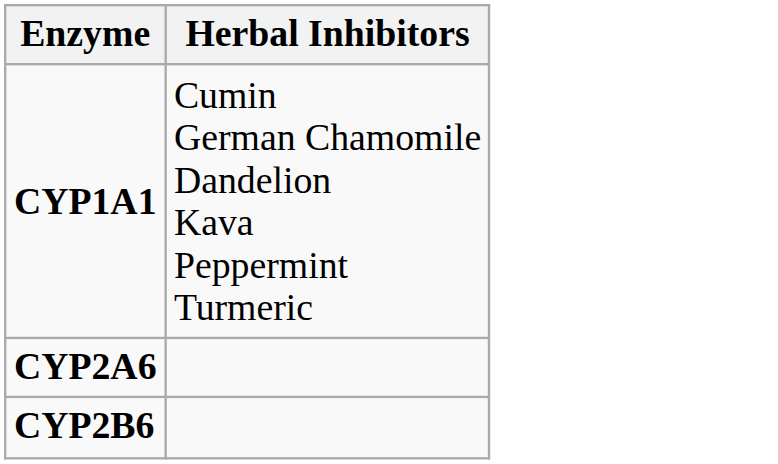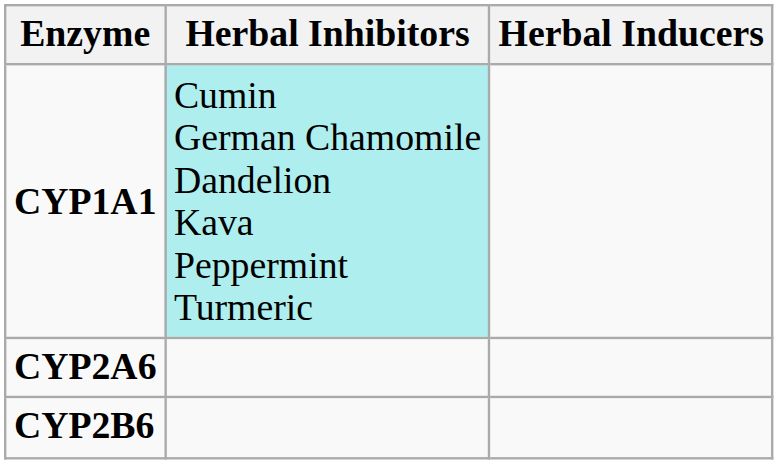 <table class="wikitable">
 <tr>
 <th>Enzyme</th>
 <th>Herbal Inhibitors</th>
+<th>Herbal Inducers</th>
 </tr>
 <tr>
 <td><strong>CYP1A1</strong></td>
-<td>Cumin<br>German Chamomile<br>Dandelion<br>Kava<br>Peppermint<br>Turmeric</td>
+<td style="background: paleturquoise;">Cumin<br>German Chamomile<br>Dandelion<br>Kava<br>Peppermint<br>Turmeric</td>
+<td></td>
 </tr>
 <tr>
 <td><strong>CYP2A6</strong></td>
+<td></td>
 <td></td>
 </tr>
 <tr>
 <td><strong>CYP2B6</strong></td>
 <td></td>
+<td></td>
 </tr>
 </table>
